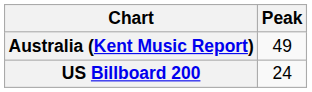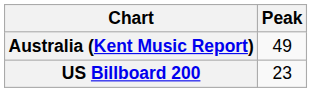 <table class="wikitable plainrowheaders">
 <tr>
 <th scope="col">Chart</th>
 <th scope="col">Peak</th>
 </tr>
 <tr>
 <th scope="row">Australia (<a href='#'>Kent Music Report</a>)</th>
 <td align="center">49</td>
 </tr>
 <tr>
 <th scope="row">US <a href='#'>Billboard 200</a></th>
-<td align="center">24</td>
+<td align="center">23</td>
 </tr>
 </table>
